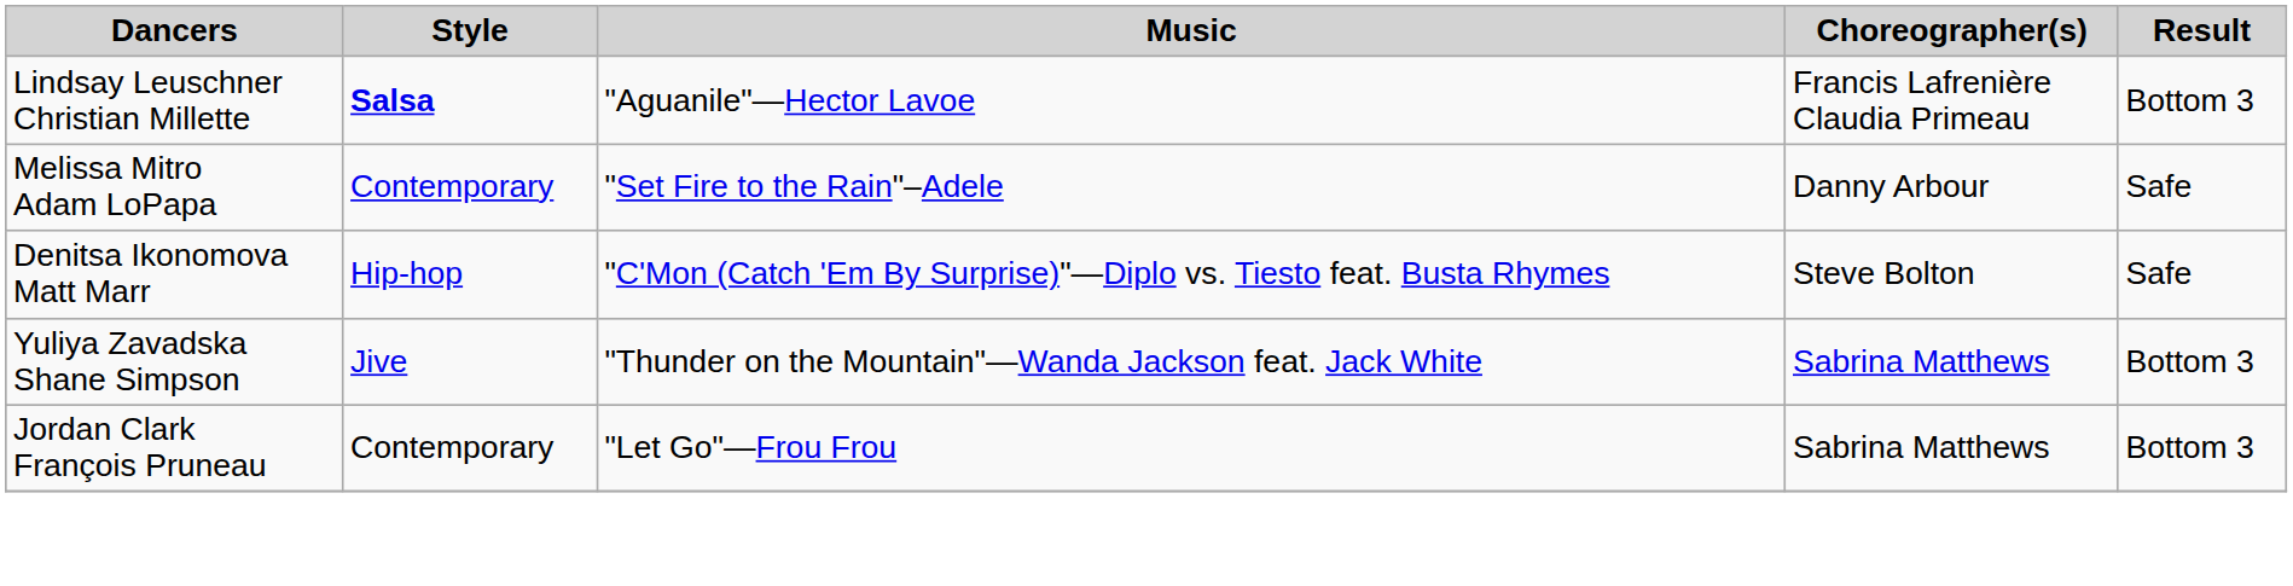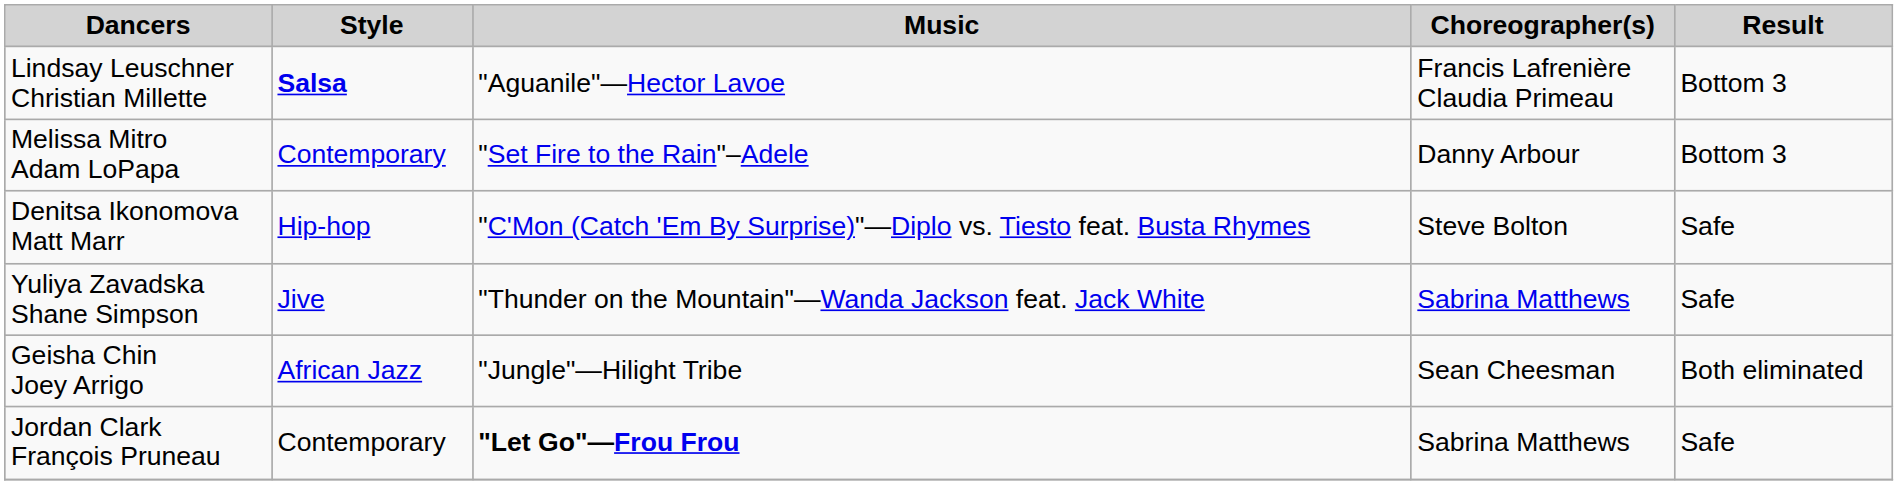 <table class="wikitable" width="90%">
 <tr bgcolor="lightgrey">
 <td align="center"><strong>Dancers</strong></td>
 <td align="center"><strong>Style</strong></td>
 <td align="center"><strong>Music</strong></td>
 <td align="center"><strong>Choreographer(s)</strong></td>
 <td align="center"><strong>Result</strong></td>
 </tr>
 <tr>
 <td>Lindsay Leuschner<br>Christian Millette</td>
 <td><strong><a href='#'>Salsa</a></strong></td>
 <td>"Aguanile"—<a href='#'>Hector Lavoe</a></td>
 <td>Francis Lafrenière<br>Claudia Primeau</td>
 <td>Bottom 3</td>
 </tr>
 <tr>
 <td>Melissa Mitro<br>Adam LoPapa</td>
 <td><a href='#'>Contemporary</a></td>
 <td>"<a href='#'>Set Fire to the Rain</a>"–<a href='#'>Adele</a></td>
 <td>Danny Arbour</td>
-<td>Safe</td>
+<td>Bottom 3</td>
 </tr>
 <tr>
 <td>Denitsa Ikonomova<br>Matt Marr</td>
 <td><a href='#'>Hip-hop</a></td>
 <td>"<a href='#'>C'Mon (Catch 'Em By Surprise)</a>"—<a href='#'>Diplo</a> vs. <a href='#'>Tiesto</a> feat. <a href='#'>Busta Rhymes</a></td>
 <td>Steve Bolton</td>
 <td>Safe</td>
 </tr>
 <tr>
 <td>Yuliya Zavadska<br>Shane Simpson</td>
 <td><a href='#'>Jive</a></td>
 <td>"Thunder on the Mountain"—<a href='#'>Wanda Jackson</a> feat. <a href='#'>Jack White</a></td>
 <td><a href='#'>Sabrina Matthews</a></td>
-<td>Bottom 3</td>
+<td>Safe</td>
+</tr>
+<tr>
+<td>Geisha Chin<br>Joey Arrigo</td>
+<td><a href='#'>African Jazz</a></td>
+<td>"Jungle"—Hilight Tribe</td>
+<td>Sean Cheesman</td>
+<td>Both eliminated</td>
 </tr>
 <tr>
 <td>Jordan Clark<br>François Pruneau</td>
 <td>Contemporary</td>
-<td>"Let Go"—<a href='#'>Frou Frou</a></td>
+<td><strong>"Let Go"—<a href='#'>Frou Frou</a></strong></td>
 <td>Sabrina Matthews</td>
-<td>Bottom 3</td>
+<td>Safe</td>
 </tr>
 <tr>
 </tr>
 </table>
